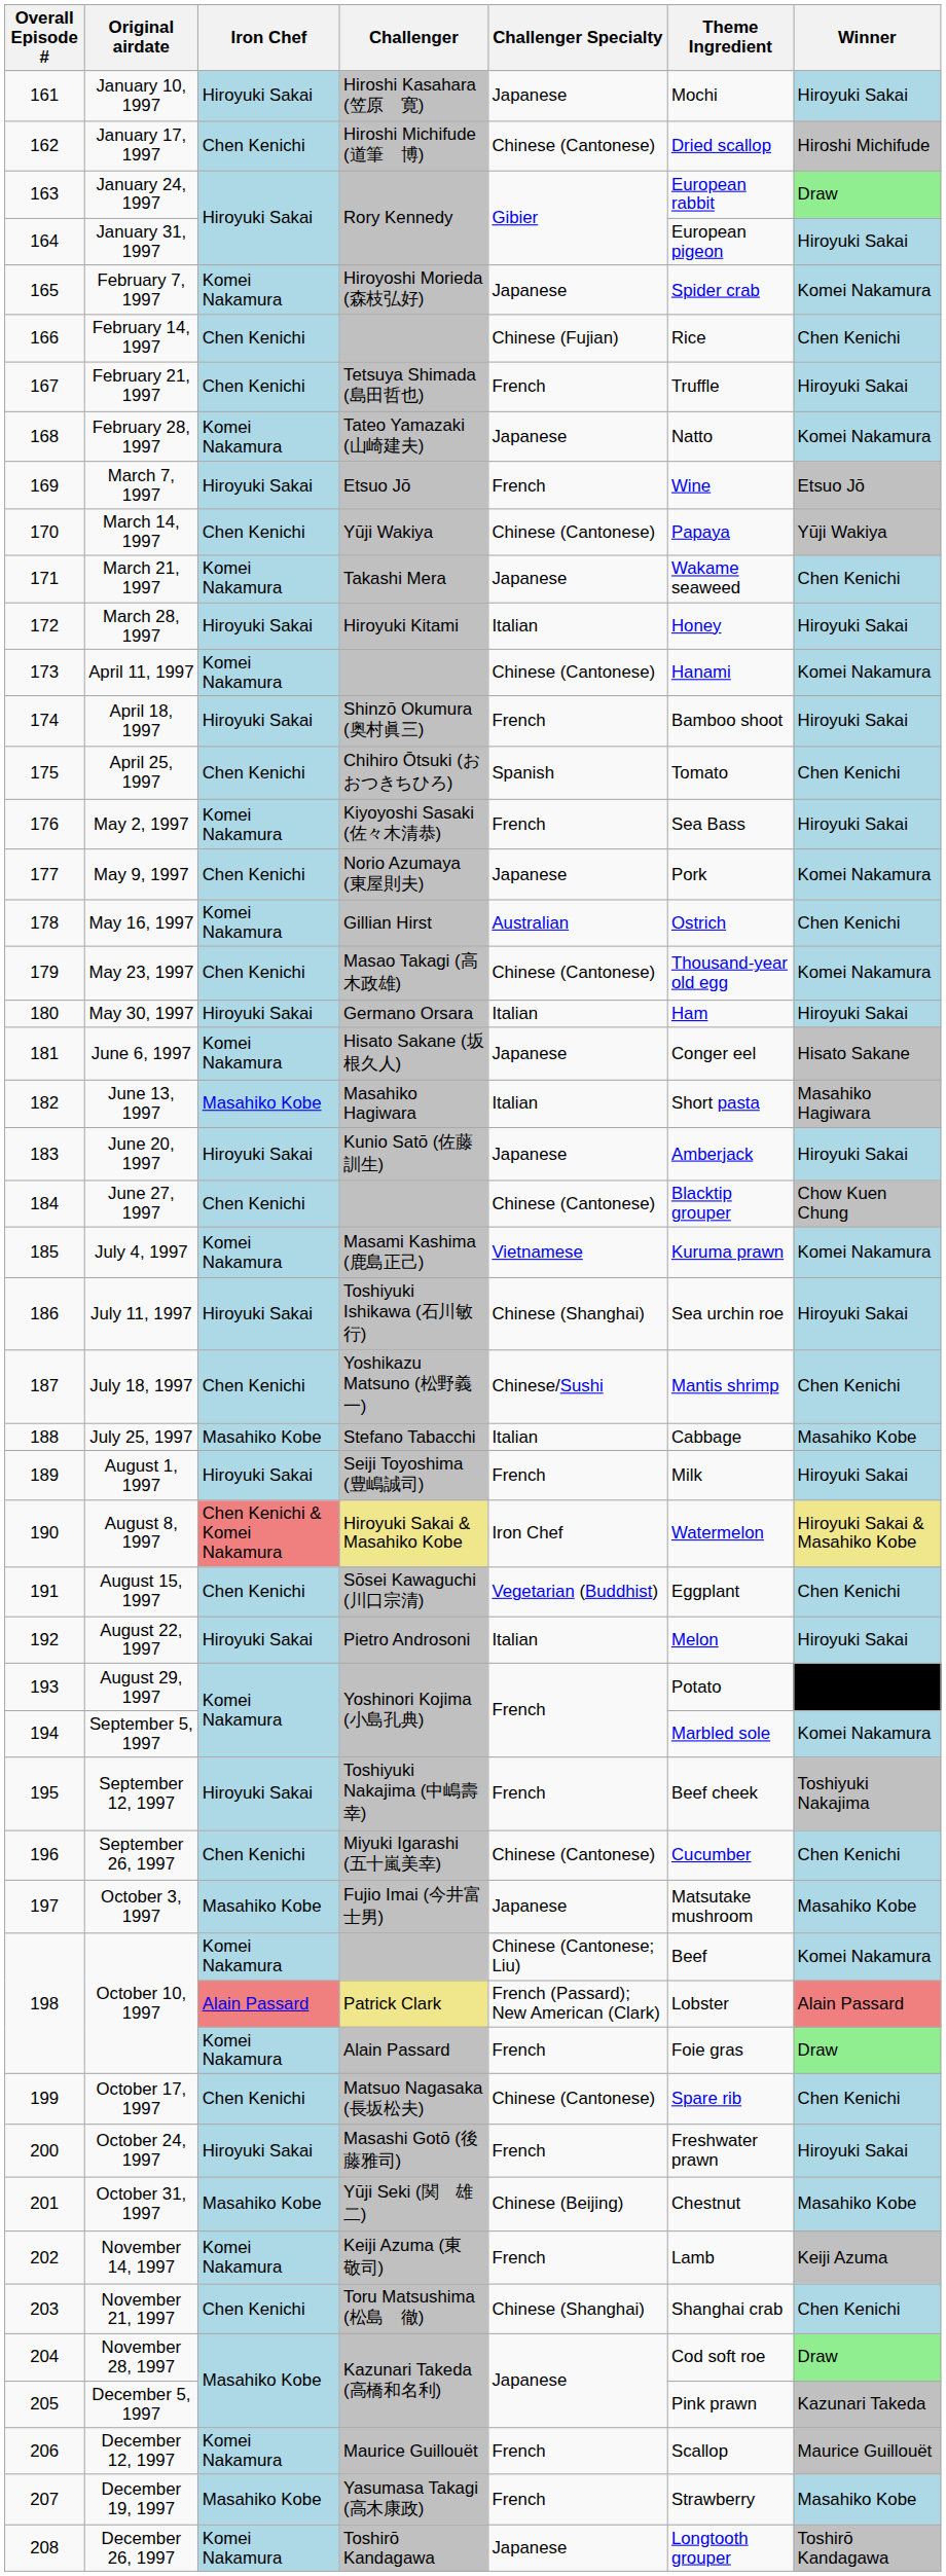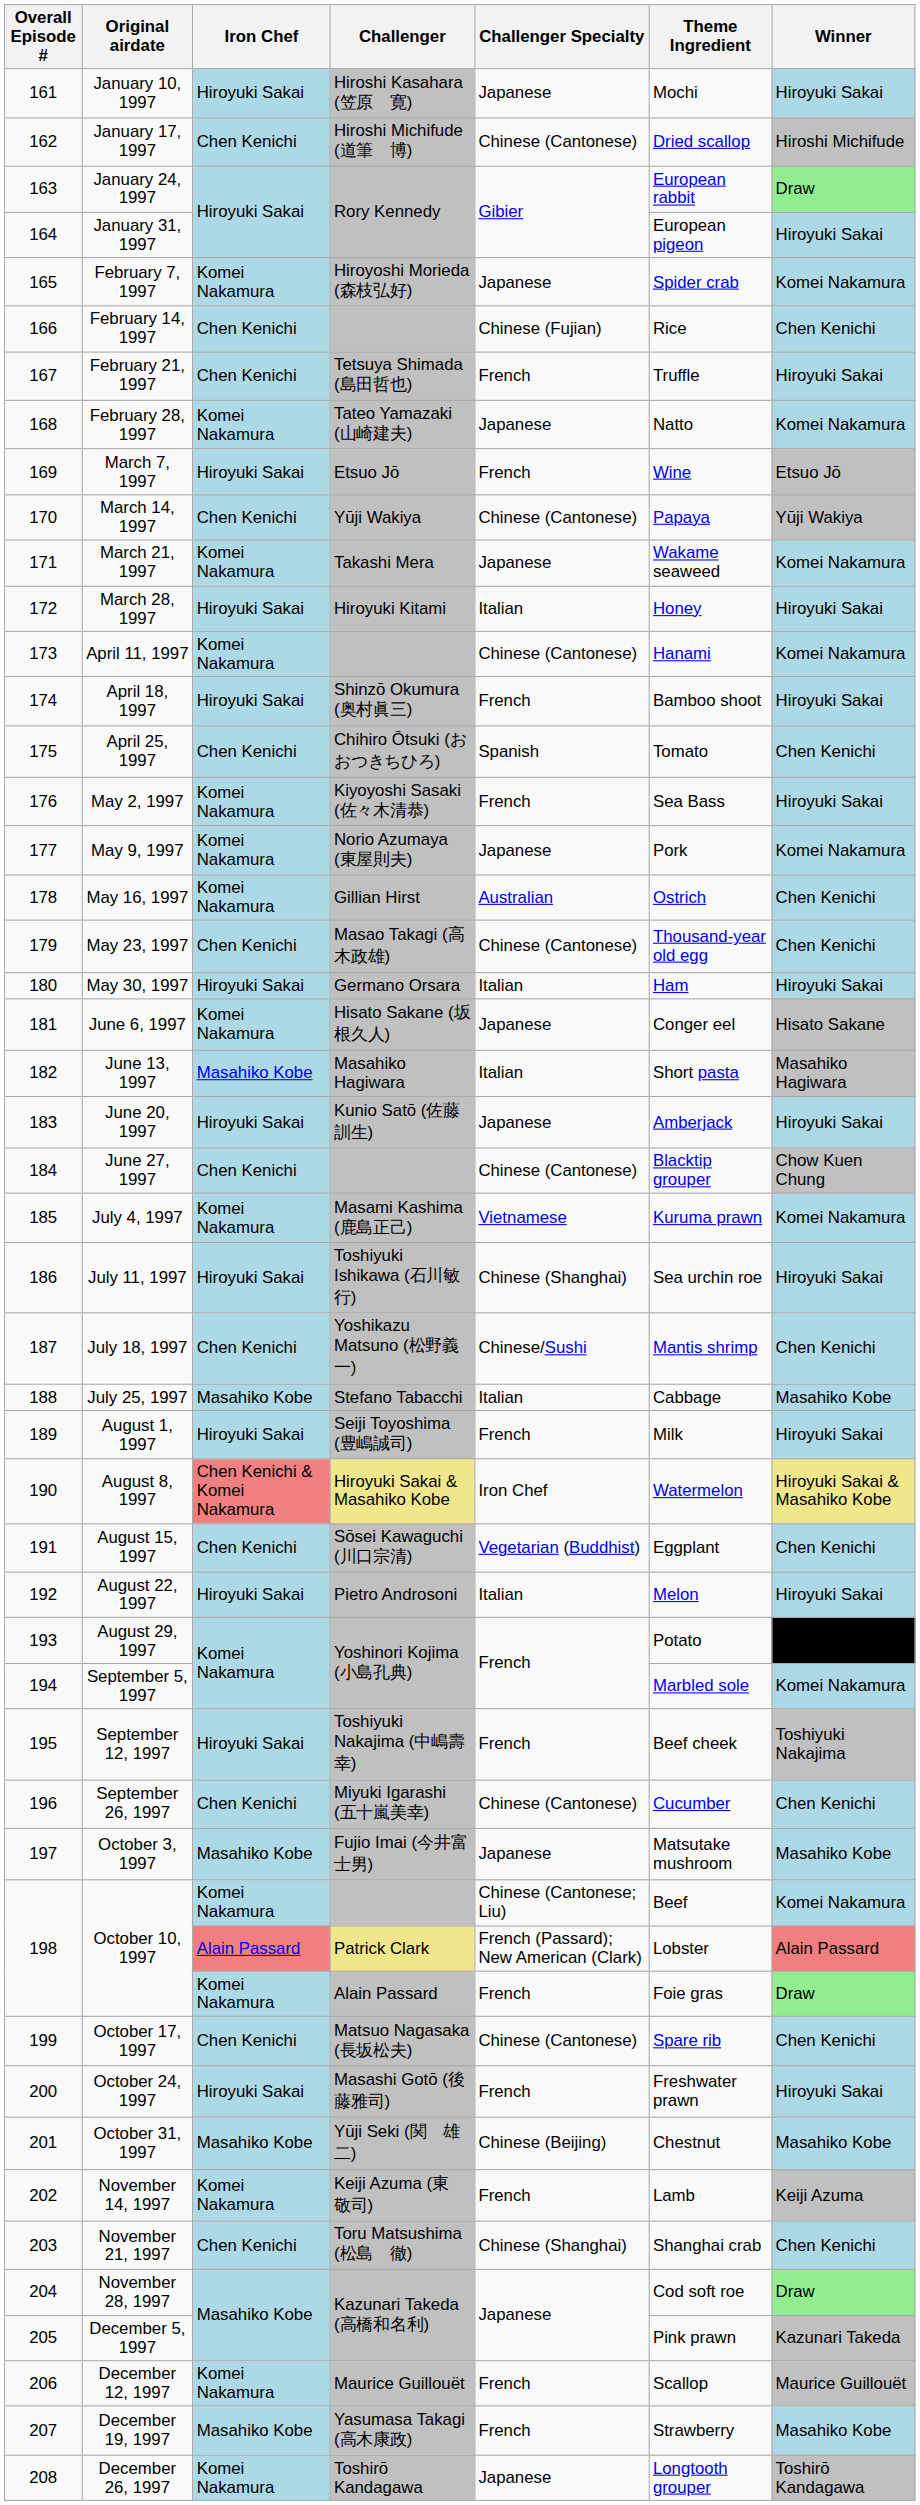 <table class="wikitable">
 <tr>
 <th>Overall<br>Episode #</th>
 <th>Original airdate</th>
 <th>Iron Chef</th>
 <th>Challenger</th>
 <th>Challenger Specialty</th>
 <th>Theme Ingredient</th>
 <th>Winner</th>
 </tr>
 <tr>
 <td align="center">161</td>
 <td align="center">January 10, 1997</td>
 <td bgcolor="lightblue">Hiroyuki Sakai</td>
 <td bgcolor="silver">Hiroshi Kasahara (笠原　寛)</td>
 <td>Japanese</td>
 <td>Mochi</td>
 <td bgcolor="lightblue">Hiroyuki Sakai</td>
 </tr>
 <tr>
 <td align="center">162</td>
 <td align="center">January 17, 1997</td>
 <td bgcolor="lightblue">Chen Kenichi</td>
 <td bgcolor="silver">Hiroshi Michifude (道筆　博)</td>
 <td>Chinese (Cantonese)</td>
 <td><a href='#'>Dried scallop</a></td>
 <td bgcolor="silver">Hiroshi Michifude</td>
 </tr>
 <tr>
 <td align="center">163</td>
 <td align="center">January 24, 1997</td>
 <td bgcolor="lightblue" rowspan=2>Hiroyuki Sakai</td>
 <td bgcolor="silver" rowspan=2> Rory Kennedy</td>
 <td rowspan=2><a href='#'>Gibier</a> </td>
 <td><a href='#'>European rabbit</a></td>
 <td bgcolor="lightgreen">Draw</td>
 </tr>
 <tr>
 <td align="center">164</td>
 <td align="center">January 31, 1997</td>
 <td>European <a href='#'>pigeon</a></td>
 <td bgcolor="lightblue">Hiroyuki Sakai</td>
 </tr>
 <tr>
 <td align="center">165</td>
 <td align="center">February 7, 1997</td>
 <td bgcolor="lightblue">Komei Nakamura</td>
 <td bgcolor="silver">Hiroyoshi Morieda (森枝弘好)</td>
 <td>Japanese</td>
 <td><a href='#'>Spider crab</a></td>
 <td bgcolor="lightblue">Komei Nakamura</td>
 </tr>
 <tr>
 <td align="center">166</td>
 <td align="center">February 14, 1997</td>
 <td bgcolor="lightblue">Chen Kenichi</td>
 <td bgcolor="silver"> </td>
 <td>Chinese (Fujian)</td>
 <td>Rice</td>
 <td bgcolor="lightblue">Chen Kenichi</td>
 </tr>
 <tr>
 <td align="center">167</td>
 <td align="center">February 21, 1997</td>
 <td bgcolor="lightblue">Chen Kenichi</td>
 <td bgcolor="silver">Tetsuya Shimada (島田哲也)</td>
 <td>French</td>
 <td>Truffle</td>
 <td bgcolor="lightblue">Hiroyuki Sakai</td>
 </tr>
 <tr>
 <td align="center">168</td>
 <td align="center">February 28, 1997</td>
 <td bgcolor="lightblue">Komei Nakamura</td>
 <td bgcolor="silver">Tateo Yamazaki (山崎建夫)</td>
 <td>Japanese</td>
 <td>Natto</td>
 <td bgcolor="lightblue">Komei Nakamura</td>
 </tr>
 <tr>
 <td align="center">169</td>
 <td align="center">March 7, 1997</td>
 <td bgcolor="lightblue">Hiroyuki Sakai</td>
 <td bgcolor="silver">Etsuo Jō</td>
 <td>French</td>
 <td><a href='#'>Wine</a></td>
 <td bgcolor="silver">Etsuo Jō</td>
 </tr>
 <tr>
 <td align="center">170</td>
 <td align="center">March 14, 1997</td>
 <td bgcolor="lightblue">Chen Kenichi</td>
 <td bgcolor="silver">Yūji Wakiya</td>
 <td>Chinese (Cantonese)</td>
 <td><a href='#'>Papaya</a></td>
 <td bgcolor="silver">Yūji Wakiya</td>
 </tr>
 <tr>
 <td align="center">171</td>
 <td align="center">March 21, 1997</td>
 <td bgcolor="lightblue">Komei Nakamura</td>
 <td bgcolor="silver">Takashi Mera</td>
 <td>Japanese</td>
 <td><a href='#'>Wakame</a> seaweed</td>
-<td bgcolor="lightblue">Chen Kenichi</td>
+<td bgcolor="lightblue">Komei Nakamura</td>
 </tr>
 <tr>
 <td align="center">172</td>
 <td align="center">March 28, 1997</td>
 <td bgcolor="lightblue">Hiroyuki Sakai</td>
 <td bgcolor="silver">Hiroyuki Kitami</td>
 <td>Italian</td>
 <td><a href='#'>Honey</a></td>
 <td bgcolor="lightblue">Hiroyuki Sakai</td>
 </tr>
 <tr>
 <td align="center">173</td>
 <td align="center">April 11, 1997</td>
 <td bgcolor="lightblue">Komei Nakamura</td>
 <td bgcolor="silver"> </td>
 <td>Chinese (Cantonese)</td>
 <td><a href='#'>Hanami</a></td>
 <td bgcolor="lightblue">Komei Nakamura</td>
 </tr>
 <tr>
 <td align="center">174</td>
 <td align="center">April 18, 1997</td>
 <td bgcolor="lightblue">Hiroyuki Sakai</td>
 <td bgcolor="silver">Shinzō Okumura (奥村眞三)</td>
 <td>French</td>
 <td>Bamboo shoot</td>
 <td bgcolor="lightblue">Hiroyuki Sakai</td>
 </tr>
 <tr>
 <td align="center">175</td>
 <td align="center">April 25, 1997</td>
 <td bgcolor="lightblue">Chen Kenichi</td>
 <td bgcolor="silver">Chihiro Ōtsuki (おおつきちひろ)</td>
 <td>Spanish</td>
 <td>Tomato</td>
 <td bgcolor="lightblue">Chen Kenichi</td>
 </tr>
 <tr>
 <td align="center">176</td>
 <td align="center">May 2, 1997</td>
 <td bgcolor="lightblue">Komei Nakamura</td>
 <td bgcolor="silver">Kiyoyoshi Sasaki (佐々木清恭)</td>
 <td>French</td>
 <td>Sea Bass</td>
 <td bgcolor="lightblue">Hiroyuki Sakai</td>
 </tr>
 <tr>
 <td align="center">177</td>
 <td align="center">May 9, 1997</td>
-<td bgcolor="lightblue">Chen Kenichi</td>
+<td bgcolor="lightblue">Komei Nakamura</td>
 <td bgcolor="silver">Norio Azumaya (東屋則夫)</td>
 <td>Japanese</td>
 <td>Pork</td>
 <td bgcolor="lightblue">Komei Nakamura</td>
 </tr>
 <tr>
 <td align="center">178</td>
 <td align="center">May 16, 1997</td>
 <td bgcolor="lightblue">Komei Nakamura</td>
 <td bgcolor="silver"> Gillian Hirst</td>
 <td><a href='#'>Australian</a></td>
 <td><a href='#'>Ostrich</a></td>
 <td bgcolor="lightblue">Chen Kenichi</td>
 </tr>
 <tr>
 <td align="center">179</td>
 <td align="center">May 23, 1997</td>
 <td bgcolor="lightblue">Chen Kenichi</td>
 <td bgcolor="silver">Masao Takagi (高木政雄)</td>
 <td>Chinese (Cantonese)</td>
 <td><a href='#'>Thousand-year old egg</a></td>
-<td bgcolor="lightblue">Komei Nakamura</td>
+<td bgcolor="lightblue">Chen Kenichi</td>
 </tr>
 <tr>
 <td align="center">180</td>
 <td align="center">May 30, 1997</td>
 <td bgcolor="lightblue">Hiroyuki Sakai</td>
 <td bgcolor="silver"> Germano Orsara</td>
 <td>Italian</td>
 <td><a href='#'>Ham</a></td>
 <td bgcolor="lightblue">Hiroyuki Sakai</td>
 </tr>
 <tr>
 <td align="center">181</td>
 <td align="center">June 6, 1997</td>
 <td bgcolor="lightblue">Komei Nakamura</td>
 <td bgcolor="silver">Hisato Sakane (坂根久人)</td>
 <td>Japanese</td>
 <td>Conger eel</td>
 <td bgcolor="silver">Hisato Sakane</td>
 </tr>
 <tr>
 <td align="center">182</td>
 <td align="center">June 13, 1997</td>
 <td bgcolor="lightblue"><a href='#'>Masahiko Kobe</a></td>
 <td bgcolor="silver">Masahiko Hagiwara</td>
 <td>Italian</td>
 <td>Short <a href='#'>pasta</a></td>
 <td bgcolor="silver">Masahiko Hagiwara</td>
 </tr>
 <tr>
 <td align="center">183</td>
 <td align="center">June 20, 1997</td>
 <td bgcolor="lightblue">Hiroyuki Sakai</td>
 <td bgcolor="silver">Kunio Satō (佐藤訓生)</td>
 <td>Japanese</td>
 <td><a href='#'>Amberjack</a></td>
 <td bgcolor="lightblue">Hiroyuki Sakai</td>
 </tr>
 <tr>
 <td align="center">184</td>
 <td align="center">June 27, 1997</td>
 <td bgcolor="lightblue">Chen Kenichi</td>
 <td bgcolor="silver"> </td>
 <td>Chinese (Cantonese)</td>
 <td><a href='#'>Blacktip grouper</a></td>
 <td bgcolor="silver">Chow Kuen Chung</td>
 </tr>
 <tr>
 <td align="center">185</td>
 <td align="center">July 4, 1997</td>
 <td bgcolor="lightblue">Komei Nakamura</td>
 <td bgcolor="silver">Masami Kashima (鹿島正己)</td>
 <td><a href='#'>Vietnamese</a></td>
 <td><a href='#'>Kuruma prawn</a></td>
 <td bgcolor="lightblue">Komei Nakamura</td>
 </tr>
 <tr>
 <td align="center">186</td>
 <td align="center">July 11, 1997</td>
 <td bgcolor="lightblue">Hiroyuki Sakai</td>
 <td bgcolor="silver">Toshiyuki Ishikawa (石川敏行)</td>
 <td>Chinese (Shanghai)</td>
 <td>Sea urchin roe</td>
 <td bgcolor="lightblue">Hiroyuki Sakai</td>
 </tr>
 <tr>
 <td align="center">187</td>
 <td align="center">July 18, 1997</td>
 <td bgcolor="lightblue">Chen Kenichi</td>
 <td bgcolor="silver">Yoshikazu Matsuno (松野義一)</td>
 <td>Chinese/<a href='#'>Sushi</a></td>
 <td><a href='#'>Mantis shrimp</a></td>
 <td bgcolor="lightblue">Chen Kenichi</td>
 </tr>
 <tr>
 <td align="center">188</td>
 <td align="center">July 25, 1997</td>
 <td bgcolor="lightblue">Masahiko Kobe</td>
 <td bgcolor="silver"> Stefano Tabacchi</td>
 <td>Italian</td>
 <td>Cabbage</td>
 <td bgcolor="lightblue">Masahiko Kobe</td>
 </tr>
 <tr>
 <td align="center">189</td>
 <td align="center">August 1, 1997</td>
 <td bgcolor="lightblue">Hiroyuki Sakai</td>
 <td bgcolor="silver">Seiji Toyoshima (豊嶋誠司)</td>
 <td>French</td>
 <td>Milk</td>
 <td bgcolor="lightblue">Hiroyuki Sakai</td>
 </tr>
 <tr>
 <td align="center">190</td>
 <td align="center">August 8, 1997</td>
 <td bgcolor="lightcoral">Chen Kenichi & Komei Nakamura</td>
 <td bgcolor="khaki">Hiroyuki Sakai & Masahiko Kobe</td>
 <td>Iron Chef</td>
 <td><a href='#'>Watermelon</a></td>
 <td bgcolor="khaki">Hiroyuki Sakai & Masahiko Kobe</td>
 </tr>
 <tr>
 <td align="center">191</td>
 <td align="center">August 15, 1997</td>
 <td bgcolor="lightblue">Chen Kenichi</td>
 <td bgcolor="silver">Sōsei Kawaguchi (川口宗清)</td>
 <td><a href='#'>Vegetarian</a> (<a href='#'>Buddhist</a>)</td>
 <td>Eggplant</td>
 <td bgcolor="lightblue">Chen Kenichi</td>
 </tr>
 <tr>
 <td align="center">192</td>
 <td align="center">August 22, 1997</td>
 <td bgcolor="lightblue">Hiroyuki Sakai</td>
 <td bgcolor="silver"> Pietro Androsoni</td>
 <td>Italian</td>
 <td><a href='#'>Melon</a></td>
 <td bgcolor="lightblue">Hiroyuki Sakai</td>
 </tr>
 <tr>
 <td align="center">193</td>
 <td align="center">August 29, 1997</td>
 <td bgcolor="lightblue" rowspan=2>Komei Nakamura</td>
 <td bgcolor="silver" rowspan=2>Yoshinori Kojima (小島孔典)</td>
 <td rowspan=2>French</td>
 <td>Potato</td>
 <td bgcolor="black"><span>No Contest</span></td>
 </tr>
 <tr>
 <td align="center">194</td>
 <td align="center">September 5, 1997</td>
 <td><a href='#'>Marbled sole</a></td>
 <td bgcolor="lightblue">Komei Nakamura</td>
 </tr>
 <tr>
 <td align="center">195</td>
 <td align="center">September 12, 1997</td>
 <td bgcolor="lightblue">Hiroyuki Sakai</td>
 <td bgcolor="silver">Toshiyuki Nakajima (中嶋壽幸)</td>
 <td>French</td>
 <td>Beef cheek</td>
 <td bgcolor="silver">Toshiyuki Nakajima</td>
 </tr>
 <tr>
 <td align="center">196</td>
 <td align="center">September 26, 1997</td>
 <td bgcolor="lightblue">Chen Kenichi</td>
 <td bgcolor="silver">Miyuki Igarashi (五十嵐美幸)</td>
 <td>Chinese (Cantonese)</td>
 <td><a href='#'>Cucumber</a></td>
 <td bgcolor="lightblue">Chen Kenichi</td>
 </tr>
 <tr>
 <td align="center">197</td>
 <td align="center">October 3, 1997</td>
 <td bgcolor="lightblue">Masahiko Kobe</td>
 <td bgcolor="silver">Fujio Imai (今井富士男)</td>
 <td>Japanese</td>
 <td>Matsutake mushroom</td>
 <td bgcolor="lightblue">Masahiko Kobe</td>
 </tr>
 <tr>
 <td align="center" rowspan=3>198</td>
 <td align="center" rowspan=3>October 10, 1997</td>
 <td bgcolor="lightblue">Komei Nakamura</td>
 <td bgcolor="silver"> </td>
 <td>Chinese (Cantonese; Liu)</td>
 <td>Beef</td>
 <td bgcolor="lightblue">Komei Nakamura</td>
 </tr>
 <tr>
 <td bgcolor="lightcoral"> <a href='#'>Alain Passard</a></td>
 <td bgcolor="khaki"> Patrick Clark</td>
 <td>French (Passard); New American (Clark)</td>
 <td>Lobster</td>
 <td bgcolor="lightcoral">Alain Passard</td>
 </tr>
 <tr>
 <td bgcolor="lightblue">Komei Nakamura</td>
 <td bgcolor="silver"> Alain Passard</td>
 <td>French</td>
 <td>Foie gras</td>
 <td bgcolor="lightgreen">Draw</td>
 </tr>
 <tr>
 <td align="center">199</td>
 <td align="center">October 17, 1997</td>
 <td bgcolor="lightblue">Chen Kenichi</td>
 <td bgcolor="silver">Matsuo Nagasaka (長坂松夫)</td>
 <td>Chinese (Cantonese)</td>
 <td><a href='#'>Spare rib</a></td>
 <td bgcolor="lightblue">Chen Kenichi</td>
 </tr>
 <tr>
 <td align="center">200</td>
 <td align="center">October 24, 1997</td>
 <td bgcolor="lightblue">Hiroyuki Sakai</td>
 <td bgcolor="silver">Masashi Gotō (後藤雅司)</td>
 <td>French</td>
 <td>Freshwater prawn</td>
 <td bgcolor="lightblue">Hiroyuki Sakai</td>
 </tr>
 <tr>
 <td align="center">201</td>
 <td align="center">October 31, 1997</td>
 <td bgcolor="lightblue">Masahiko Kobe</td>
 <td bgcolor="silver">Yūji Seki (関　雄二)</td>
 <td>Chinese (Beijing)</td>
 <td>Chestnut</td>
 <td bgcolor="lightblue">Masahiko Kobe</td>
 </tr>
 <tr>
 <td align="center">202</td>
 <td align="center">November 14, 1997</td>
 <td bgcolor="lightblue">Komei Nakamura</td>
 <td bgcolor="silver">Keiji Azuma (東　敬司)</td>
 <td>French</td>
 <td>Lamb</td>
 <td bgcolor="silver">Keiji Azuma</td>
 </tr>
 <tr>
 <td align="center">203</td>
 <td align="center">November 21, 1997</td>
 <td bgcolor="lightblue">Chen Kenichi</td>
 <td bgcolor="silver">Toru Matsushima (松島　徹)</td>
 <td>Chinese (Shanghai)</td>
 <td>Shanghai crab</td>
 <td bgcolor="lightblue">Chen Kenichi</td>
 </tr>
 <tr>
 <td align="center">204</td>
 <td align="center">November 28, 1997</td>
 <td bgcolor="lightblue" rowspan=2>Masahiko Kobe</td>
 <td bgcolor="silver" rowspan=2>Kazunari Takeda (高橋和名利)</td>
 <td rowspan=2>Japanese</td>
 <td>Cod soft roe</td>
 <td bgcolor="lightgreen">Draw</td>
 </tr>
 <tr>
 <td align="center">205</td>
 <td align="center">December 5, 1997</td>
 <td>Pink prawn</td>
 <td bgcolor="silver">Kazunari Takeda</td>
 </tr>
 <tr>
 <td align="center">206</td>
 <td align="center">December 12, 1997</td>
 <td bgcolor="lightblue">Komei Nakamura</td>
 <td bgcolor="silver"> Maurice Guillouët</td>
 <td>French</td>
 <td>Scallop</td>
 <td bgcolor="silver">Maurice Guillouët</td>
 </tr>
 <tr>
 <td align="center">207</td>
 <td align="center">December 19, 1997</td>
 <td bgcolor="lightblue">Masahiko Kobe</td>
 <td bgcolor="silver">Yasumasa Takagi (高木康政)</td>
 <td>French</td>
 <td>Strawberry</td>
 <td bgcolor="lightblue">Masahiko Kobe</td>
 </tr>
 <tr>
 <td align="center">208</td>
 <td align="center">December 26, 1997</td>
 <td bgcolor="lightblue">Komei Nakamura</td>
 <td bgcolor="silver">Toshirō Kandagawa</td>
 <td>Japanese</td>
 <td><a href='#'>Longtooth grouper</a></td>
 <td bgcolor="silver">Toshirō Kandagawa</td>
 </tr>
 </table>
